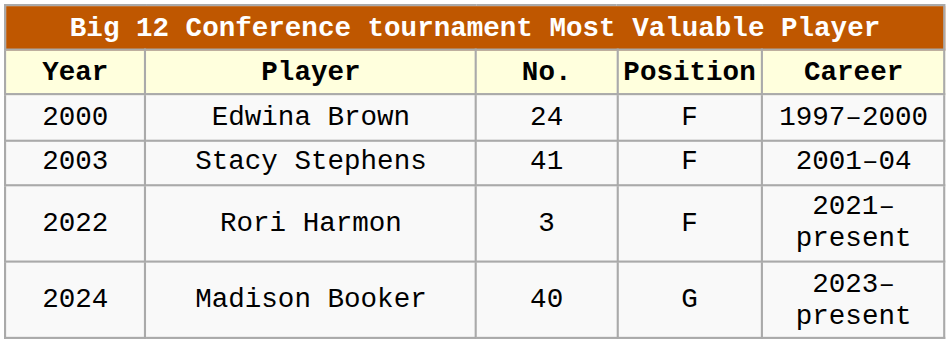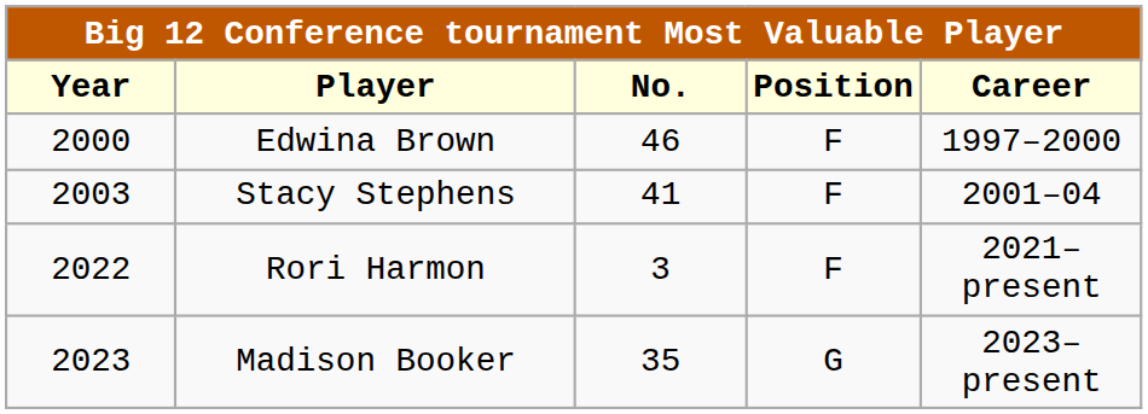 <table class="wikitable" style="text-align:center">
 <tr>
 <td colspan="5" style= "background: #BF5700; color:white"><strong>Big 12 Conference tournament Most Valuable Player</strong></td>
 </tr>
 <tr>
 <th style="width:60px; background: #ffffdd;">Year</th>
 <th style="width:150px; background: #ffffdd;">Player</th>
 <th style="width:60px; background: #ffffdd;">No.</th>
 <th style="width:60px; background: #ffffdd;">Position</th>
 <th style="width:80px; background: #ffffdd;">Career</th>
 </tr>
 <tr>
 <td>2000</td>
 <td>Edwina Brown</td>
-<td>24</td>
+<td>46</td>
 <td>F</td>
 <td>1997–2000</td>
 </tr>
 <tr>
 <td>2003</td>
 <td>Stacy Stephens</td>
 <td>41</td>
 <td>F</td>
 <td>2001–04</td>
 </tr>
 <tr>
 <td>2022</td>
 <td>Rori Harmon</td>
 <td>3</td>
 <td>F</td>
 <td>2021–present</td>
 </tr>
 <tr>
-<td>2024</td>
+<td>2023</td>
 <td>Madison Booker</td>
-<td>40</td>
+<td>35</td>
 <td>G</td>
 <td>2023–present</td>
 </tr>
 </table>
